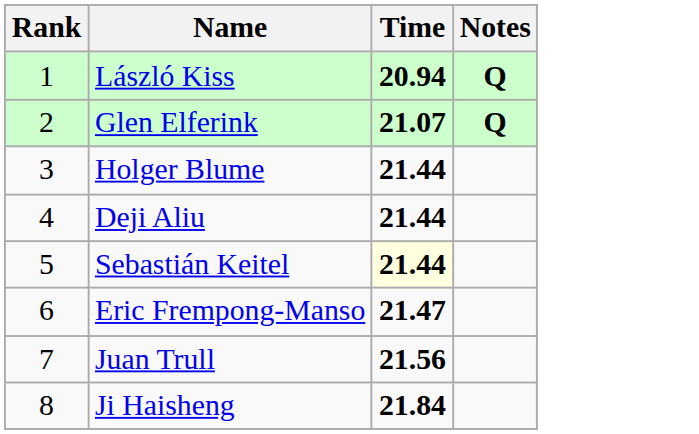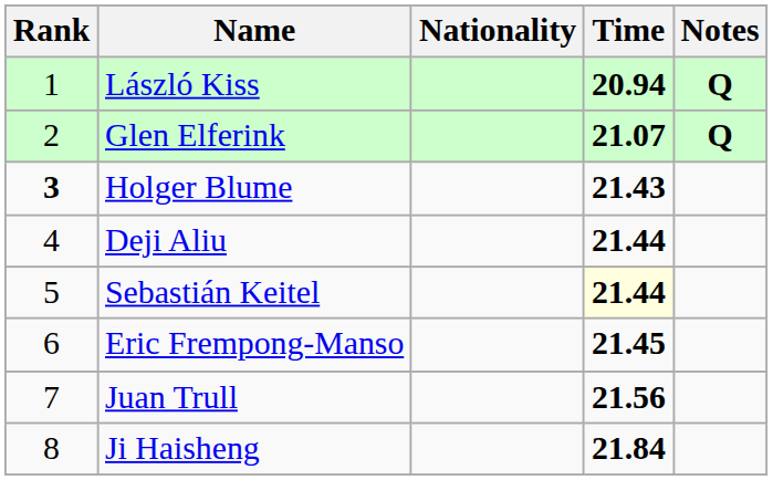 <table class="wikitable sortable" style="text-align:center">
 <tr>
 <th>Rank</th>
 <th>Name</th>
+<th>Nationality</th>
 <th>Time</th>
 <th>Notes</th>
 </tr>
 <tr bgcolor=ccffcc>
 <td>1</td>
 <td align=left><a href='#'>László Kiss</a></td>
+<td align=left></td>
 <td><strong>20.94</strong></td>
 <td><strong>Q</strong></td>
 </tr>
 <tr bgcolor=ccffcc>
 <td>2</td>
 <td align=left><a href='#'>Glen Elferink</a></td>
+<td align=left></td>
 <td><strong>21.07</strong></td>
 <td><strong>Q</strong></td>
 </tr>
 <tr>
-<td>3</td>
+<td><strong>3</strong></td>
 <td align=left><a href='#'>Holger Blume</a></td>
-<td><strong>21.44</strong></td>
+<td align=left></td>
+<td><strong>21.43</strong></td>
 <td></td>
 </tr>
 <tr>
 <td>4</td>
 <td align=left><a href='#'>Deji Aliu</a></td>
+<td align=left></td>
 <td><strong>21.44</strong></td>
 <td></td>
 </tr>
 <tr>
 <td>5</td>
 <td align=left><a href='#'>Sebastián Keitel</a></td>
+<td align=left></td>
 <td style="background: lightyellow;"><strong>21.44</strong></td>
 <td></td>
 </tr>
 <tr>
 <td>6</td>
 <td align=left><a href='#'>Eric Frempong-Manso</a></td>
-<td><strong>21.47</strong></td>
+<td align=left></td>
+<td><strong>21.45</strong></td>
 <td></td>
 </tr>
 <tr>
 <td>7</td>
 <td align=left><a href='#'>Juan Trull</a></td>
+<td align=left></td>
 <td><strong>21.56</strong></td>
 <td></td>
 </tr>
 <tr>
 <td>8</td>
 <td align=left><a href='#'>Ji Haisheng</a></td>
+<td align=left></td>
 <td><strong>21.84</strong></td>
 <td></td>
 </tr>
 </table>
